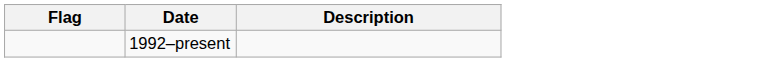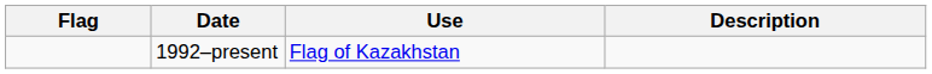 <table class="wikitable">
 <tr>
 <th width="110">Flag</th>
 <th width="100">Date</th>
+<th width="250">Use</th>
 <th width="250">Description</th>
 </tr>
 <tr>
 <td></td>
 <td>1992–present</td>
+<td><a href='#'>Flag of Kazakhstan</a></td>
 <td></td>
 </tr>
 </table>
